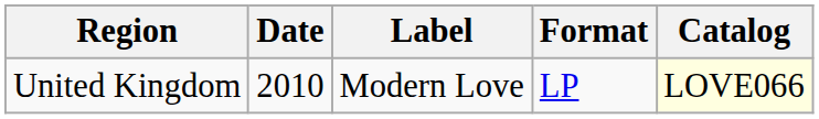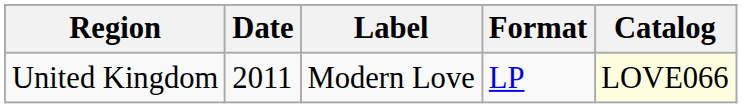 <table class="wikitable">
 <tr>
 <th>Region</th>
 <th>Date</th>
 <th>Label</th>
 <th>Format</th>
 <th>Catalog</th>
 </tr>
 <tr>
 <td>United Kingdom</td>
-<td>2010</td>
+<td>2011</td>
 <td>Modern Love</td>
 <td><a href='#'>LP</a></td>
 <td style="background: lightyellow;">LOVE066</td>
 </tr>
 </table>
